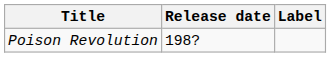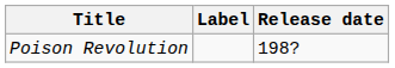 <table class="wikitable">
 <tr>
 <th>Title</th>
+<th>Label</th>
 <th>Release date</th>
-<th>Label</th>
 </tr>
 <tr>
 <td style="vertical-align:top;"><em>Poison Revolution</em></td>
+<td style="vertical-align:top;"></td>
 <td style="vertical-align:top;">198?</td>
-<td style="vertical-align:top;"></td>
 </tr>
 </table>
